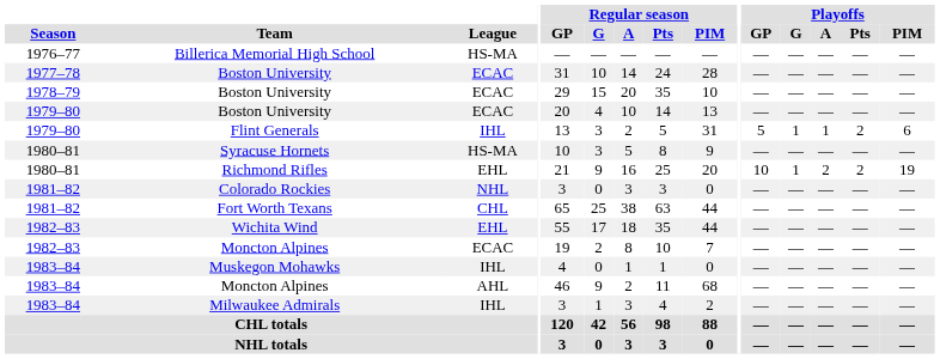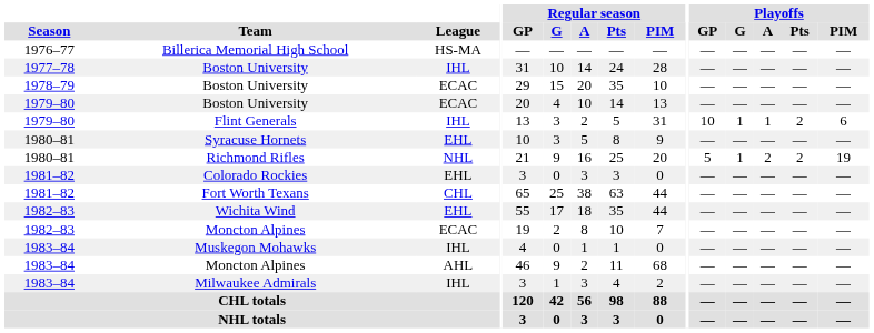 <table border="0" cellpadding="1" cellspacing="0" style="text-align:center; width:60em">
 <tr bgcolor="#e0e0e0">
 <th colspan="3" bgcolor="#ffffff"></th>
 <th rowspan="100" bgcolor="#ffffff"></th>
 <th colspan="5"><a href='#'>Regular season</a></th>
 <th rowspan="100" bgcolor="#ffffff"></th>
 <th colspan="5"><a href='#'>Playoffs</a></th>
 </tr>
 <tr bgcolor="#e0e0e0">
 <th><a href='#'>Season</a></th>
 <th>Team</th>
 <th>League</th>
 <th>GP</th>
 <th><a href='#'>G</a></th>
 <th><a href='#'>A</a></th>
 <th><a href='#'>Pts</a></th>
 <th><a href='#'>PIM</a></th>
 <th>GP</th>
 <th>G</th>
 <th>A</th>
 <th>Pts</th>
 <th>PIM</th>
 </tr>
 <tr>
 <td>1976–77</td>
 <td><a href='#'>Billerica Memorial High School</a></td>
 <td>HS-MA</td>
 <td>—</td>
 <td>—</td>
 <td>—</td>
 <td>—</td>
 <td>—</td>
 <td>—</td>
 <td>—</td>
 <td>—</td>
 <td>—</td>
 <td>—</td>
 </tr>
 <tr bgcolor="#f0f0f0">
 <td><a href='#'>1977–78</a></td>
 <td><a href='#'>Boston University</a></td>
-<td><a href='#'>ECAC</a></td>
+<td><a href='#'>IHL</a></td>
 <td>31</td>
 <td>10</td>
 <td>14</td>
 <td>24</td>
 <td>28</td>
 <td>—</td>
 <td>—</td>
 <td>—</td>
 <td>—</td>
 <td>—</td>
 </tr>
 <tr>
 <td><a href='#'>1978–79</a></td>
 <td>Boston University</td>
 <td>ECAC</td>
 <td>29</td>
 <td>15</td>
 <td>20</td>
 <td>35</td>
 <td>10</td>
 <td>—</td>
 <td>—</td>
 <td>—</td>
 <td>—</td>
 <td>—</td>
 </tr>
 <tr bgcolor="#f0f0f0">
 <td><a href='#'>1979–80</a></td>
 <td>Boston University</td>
 <td>ECAC</td>
 <td>20</td>
 <td>4</td>
 <td>10</td>
 <td>14</td>
 <td>13</td>
 <td>—</td>
 <td>—</td>
 <td>—</td>
 <td>—</td>
 <td>—</td>
 </tr>
 <tr>
 <td><a href='#'>1979–80</a></td>
 <td><a href='#'>Flint Generals</a></td>
 <td><a href='#'>IHL</a></td>
 <td>13</td>
 <td>3</td>
 <td>2</td>
 <td>5</td>
 <td>31</td>
-<td>5</td>
+<td>10</td>
 <td>1</td>
 <td>1</td>
 <td>2</td>
 <td>6</td>
 </tr>
 <tr bgcolor="#f0f0f0">
 <td>1980–81</td>
 <td><a href='#'>Syracuse Hornets</a></td>
-<td>HS-MA</td>
+<td><a href='#'>EHL</a></td>
 <td>10</td>
 <td>3</td>
 <td>5</td>
 <td>8</td>
 <td>9</td>
 <td>—</td>
 <td>—</td>
 <td>—</td>
 <td>—</td>
 <td>—</td>
 </tr>
 <tr>
 <td>1980–81</td>
 <td><a href='#'>Richmond Rifles</a></td>
-<td>EHL</td>
+<td><a href='#'>NHL</a></td>
 <td>21</td>
 <td>9</td>
 <td>16</td>
 <td>25</td>
 <td>20</td>
-<td>10</td>
+<td>5</td>
 <td>1</td>
 <td>2</td>
 <td>2</td>
 <td>19</td>
 </tr>
 <tr bgcolor="#f0f0f0">
 <td><a href='#'>1981–82</a></td>
 <td><a href='#'>Colorado Rockies</a></td>
-<td><a href='#'>NHL</a></td>
+<td>EHL</td>
 <td>3</td>
 <td>0</td>
 <td>3</td>
 <td>3</td>
 <td>0</td>
 <td>—</td>
 <td>—</td>
 <td>—</td>
 <td>—</td>
 <td>—</td>
 </tr>
 <tr>
 <td><a href='#'>1981–82</a></td>
 <td><a href='#'>Fort Worth Texans</a></td>
 <td><a href='#'>CHL</a></td>
 <td>65</td>
 <td>25</td>
 <td>38</td>
 <td>63</td>
 <td>44</td>
 <td>—</td>
 <td>—</td>
 <td>—</td>
 <td>—</td>
 <td>—</td>
 </tr>
 <tr bgcolor="#f0f0f0">
 <td><a href='#'>1982–83</a></td>
 <td><a href='#'>Wichita Wind</a></td>
 <td><a href='#'>EHL</a></td>
 <td>55</td>
 <td>17</td>
 <td>18</td>
 <td>35</td>
 <td>44</td>
 <td>—</td>
 <td>—</td>
 <td>—</td>
 <td>—</td>
 <td>—</td>
 </tr>
 <tr>
 <td><a href='#'>1982–83</a></td>
 <td><a href='#'>Moncton Alpines</a></td>
 <td>ECAC</td>
 <td>19</td>
 <td>2</td>
 <td>8</td>
 <td>10</td>
 <td>7</td>
 <td>—</td>
 <td>—</td>
 <td>—</td>
 <td>—</td>
 <td>—</td>
 </tr>
 <tr bgcolor="#f0f0f0">
 <td><a href='#'>1983–84</a></td>
 <td><a href='#'>Muskegon Mohawks</a></td>
 <td>IHL</td>
 <td>4</td>
 <td>0</td>
 <td>1</td>
 <td>1</td>
 <td>0</td>
 <td>—</td>
 <td>—</td>
 <td>—</td>
 <td>—</td>
 <td>—</td>
 </tr>
 <tr>
 <td><a href='#'>1983–84</a></td>
 <td>Moncton Alpines</td>
 <td>AHL</td>
 <td>46</td>
 <td>9</td>
 <td>2</td>
 <td>11</td>
 <td>68</td>
 <td>—</td>
 <td>—</td>
 <td>—</td>
 <td>—</td>
 <td>—</td>
 </tr>
 <tr bgcolor="#f0f0f0">
 <td><a href='#'>1983–84</a></td>
 <td><a href='#'>Milwaukee Admirals</a></td>
 <td>IHL</td>
 <td>3</td>
 <td>1</td>
 <td>3</td>
 <td>4</td>
 <td>2</td>
 <td>—</td>
 <td>—</td>
 <td>—</td>
 <td>—</td>
 <td>—</td>
 </tr>
 <tr bgcolor="#e0e0e0">
 <th colspan="3">CHL totals</th>
 <th>120</th>
 <th>42</th>
 <th>56</th>
 <th>98</th>
 <th>88</th>
 <th>—</th>
 <th>—</th>
 <th>—</th>
 <th>—</th>
 <th>—</th>
 </tr>
 <tr bgcolor="#e0e0e0">
 <th colspan="3">NHL totals</th>
 <th>3</th>
 <th>0</th>
 <th>3</th>
 <th>3</th>
 <th>0</th>
 <th>—</th>
 <th>—</th>
 <th>—</th>
 <th>—</th>
 <th>—</th>
 </tr>
 </table>
